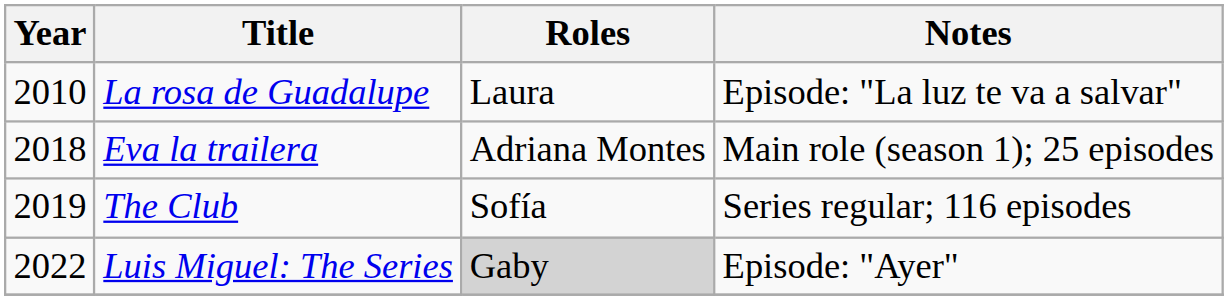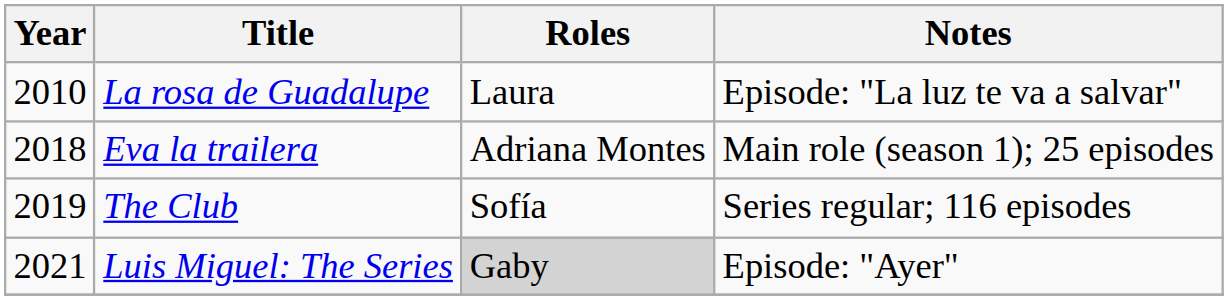 <table class="wikitable sortable">
 <tr>
 <th>Year</th>
 <th>Title</th>
 <th>Roles</th>
 <th>Notes</th>
 </tr>
 <tr>
 <td>2010</td>
 <td><em><a href='#'>La rosa de Guadalupe</a></em></td>
 <td>Laura</td>
 <td>Episode: "La luz te va a salvar"</td>
 </tr>
 <tr>
 <td>2018</td>
 <td><em><a href='#'>Eva la trailera</a></em></td>
 <td>Adriana Montes</td>
 <td>Main role (season 1); 25 episodes</td>
 </tr>
 <tr>
 <td>2019</td>
 <td><em><a href='#'>The Club</a></em></td>
 <td>Sofía</td>
 <td>Series regular; 116 episodes</td>
 </tr>
 <tr>
-<td>2022</td>
+<td>2021</td>
 <td><em><a href='#'>Luis Miguel: The Series</a></em></td>
 <td style="background: lightgrey;">Gaby</td>
 <td>Episode: "Ayer"</td>
 </tr>
 <tr>
 </tr>
 </table>
